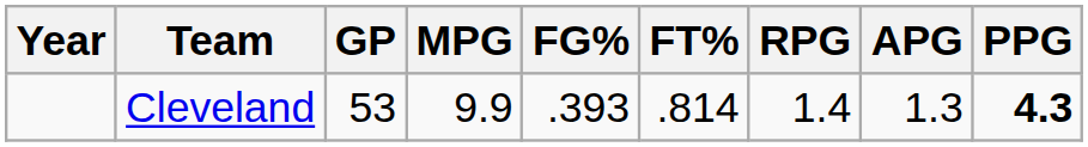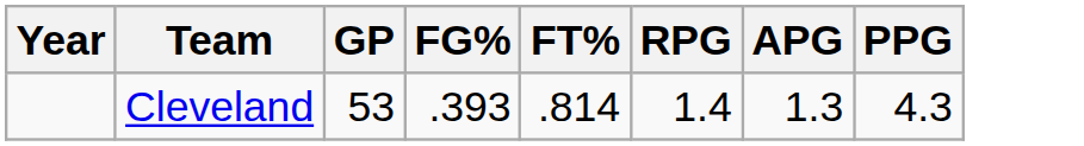 <table class="wikitable sortable" style="font-size:95%; text-align:right;">
 <tr>
 <th>Year</th>
 <th>Team</th>
 <th>GP</th>
-<th>MPG</th>
 <th>FG%</th>
 <th>FT%</th>
 <th>RPG</th>
 <th>APG</th>
 <th>PPG</th>
 </tr>
 <tr>
 <td style="text-align:left;"></td>
 <td style="text-align:left;"><a href='#'>Cleveland</a></td>
 <td>53</td>
-<td>9.9</td>
 <td>.393</td>
 <td>.814</td>
 <td>1.4</td>
 <td>1.3</td>
-<td><strong>4.3</strong></td>
+<td>4.3</td>
 </tr>
 </table>
